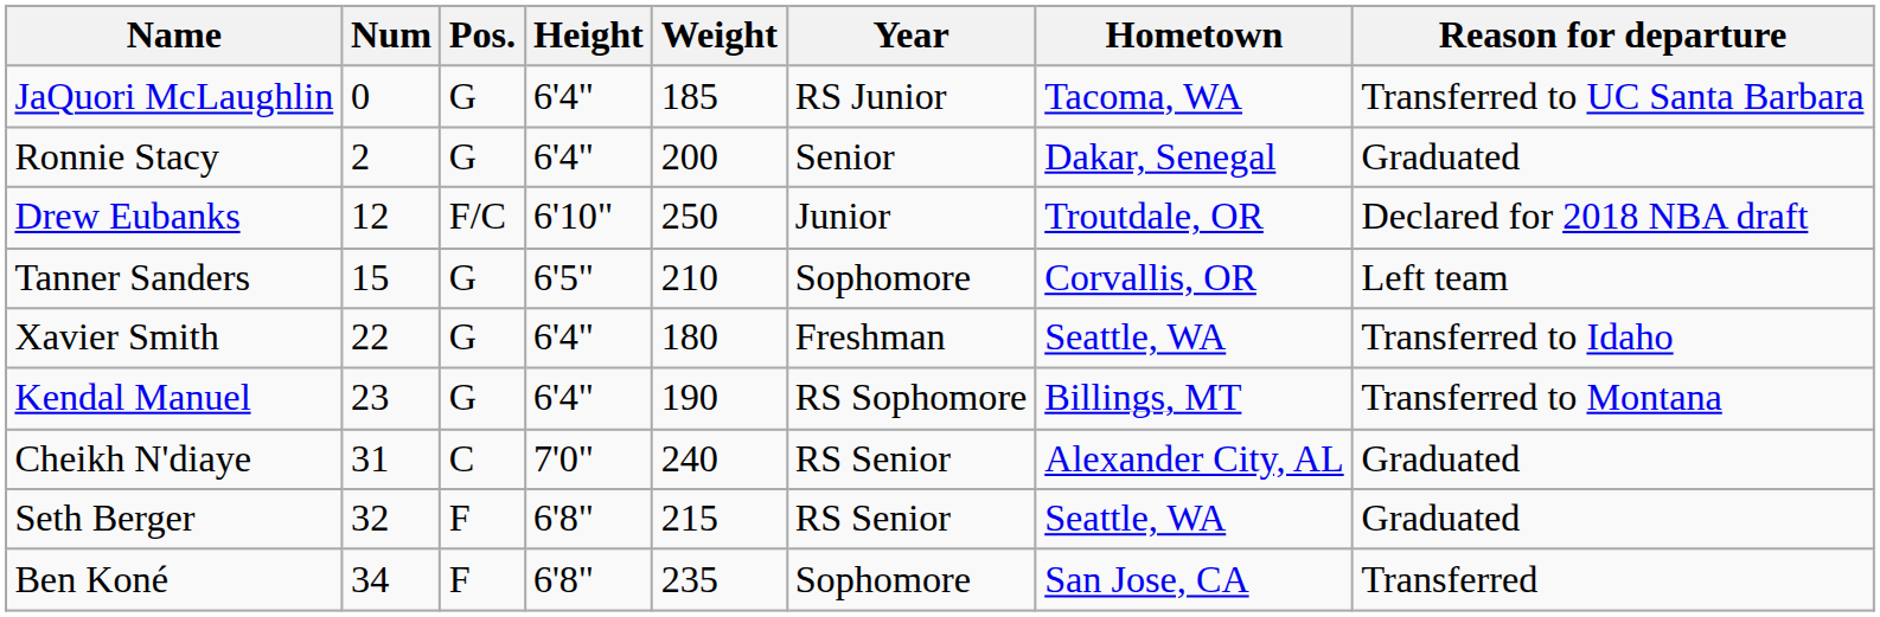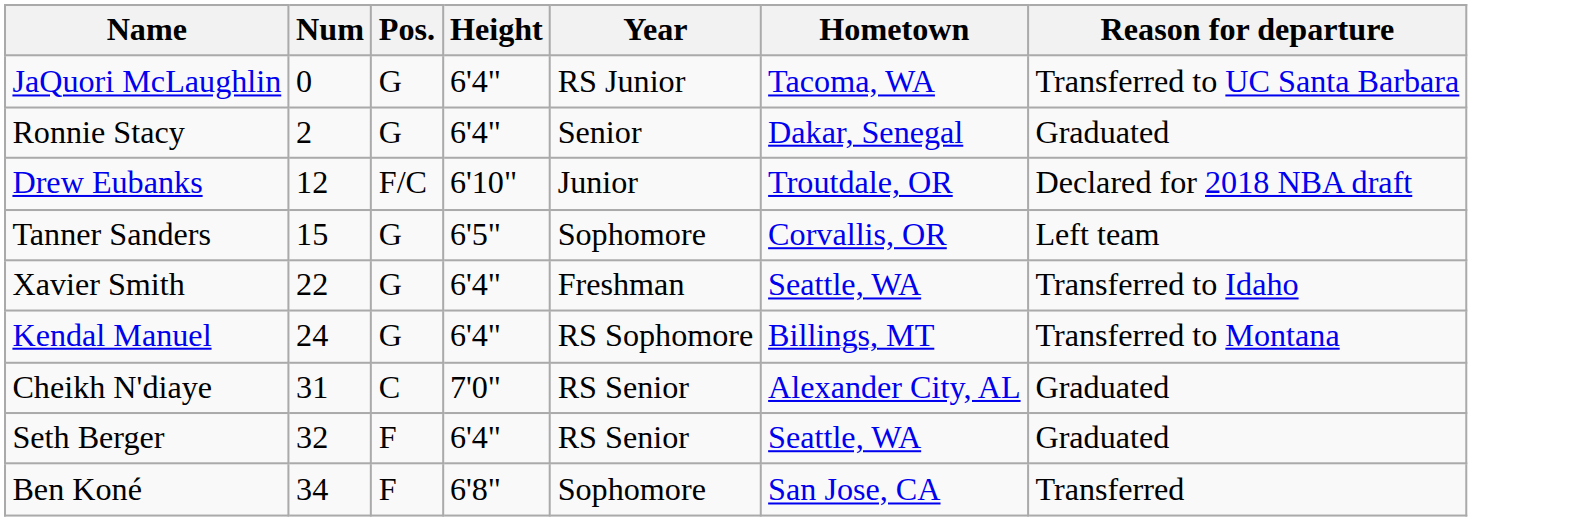 <table class="wikitable sortable" border="1">
 <tr>
 <th>Name</th>
 <th>Num</th>
 <th>Pos.</th>
 <th>Height</th>
-<th>Weight</th>
 <th>Year</th>
 <th>Hometown</th>
 <th class="unsortable">Reason for departure</th>
 </tr>
 <tr>
 <td><a href='#'>JaQuori McLaughlin</a></td>
 <td>0</td>
 <td>G</td>
 <td>6'4"</td>
-<td>185</td>
 <td>RS Junior</td>
 <td><a href='#'>Tacoma, WA</a></td>
 <td>Transferred to <a href='#'>UC Santa Barbara</a></td>
 </tr>
 <tr>
 <td>Ronnie Stacy</td>
 <td>2</td>
 <td>G</td>
 <td>6'4"</td>
-<td>200</td>
 <td>Senior</td>
 <td><a href='#'>Dakar, Senegal</a></td>
 <td>Graduated</td>
 </tr>
 <tr>
 <td><a href='#'>Drew Eubanks</a></td>
 <td>12</td>
 <td>F/C</td>
 <td>6'10"</td>
-<td>250</td>
 <td>Junior</td>
 <td><a href='#'>Troutdale, OR</a></td>
 <td>Declared for <a href='#'>2018 NBA draft</a></td>
 </tr>
 <tr>
 <td>Tanner Sanders</td>
 <td>15</td>
 <td>G</td>
 <td>6'5"</td>
-<td>210</td>
 <td>Sophomore</td>
 <td><a href='#'>Corvallis, OR</a></td>
 <td>Left team</td>
 </tr>
 <tr>
 <td>Xavier Smith</td>
 <td>22</td>
 <td>G</td>
 <td>6'4"</td>
-<td>180</td>
 <td>Freshman</td>
 <td><a href='#'>Seattle, WA</a></td>
 <td>Transferred to <a href='#'>Idaho</a></td>
 </tr>
 <tr>
 <td><a href='#'>Kendal Manuel</a></td>
-<td>23</td>
+<td>24</td>
 <td>G</td>
 <td>6'4"</td>
-<td>190</td>
 <td>RS Sophomore</td>
 <td><a href='#'>Billings, MT</a></td>
 <td>Transferred to <a href='#'>Montana</a></td>
 </tr>
 <tr>
 <td>Cheikh N'diaye</td>
 <td>31</td>
 <td>C</td>
 <td>7'0"</td>
-<td>240</td>
 <td>RS Senior</td>
 <td><a href='#'>Alexander City, AL</a></td>
 <td>Graduated</td>
 </tr>
 <tr>
 <td>Seth Berger</td>
 <td>32</td>
 <td>F</td>
-<td>6'8"</td>
-<td>215</td>
+<td>6'4"</td>
 <td>RS Senior</td>
 <td><a href='#'>Seattle, WA</a></td>
 <td>Graduated</td>
 </tr>
 <tr>
 <td>Ben Koné</td>
 <td>34</td>
 <td>F</td>
 <td>6'8"</td>
-<td>235</td>
 <td>Sophomore</td>
 <td><a href='#'>San Jose, CA</a></td>
 <td>Transferred</td>
 </tr>
 </table>
